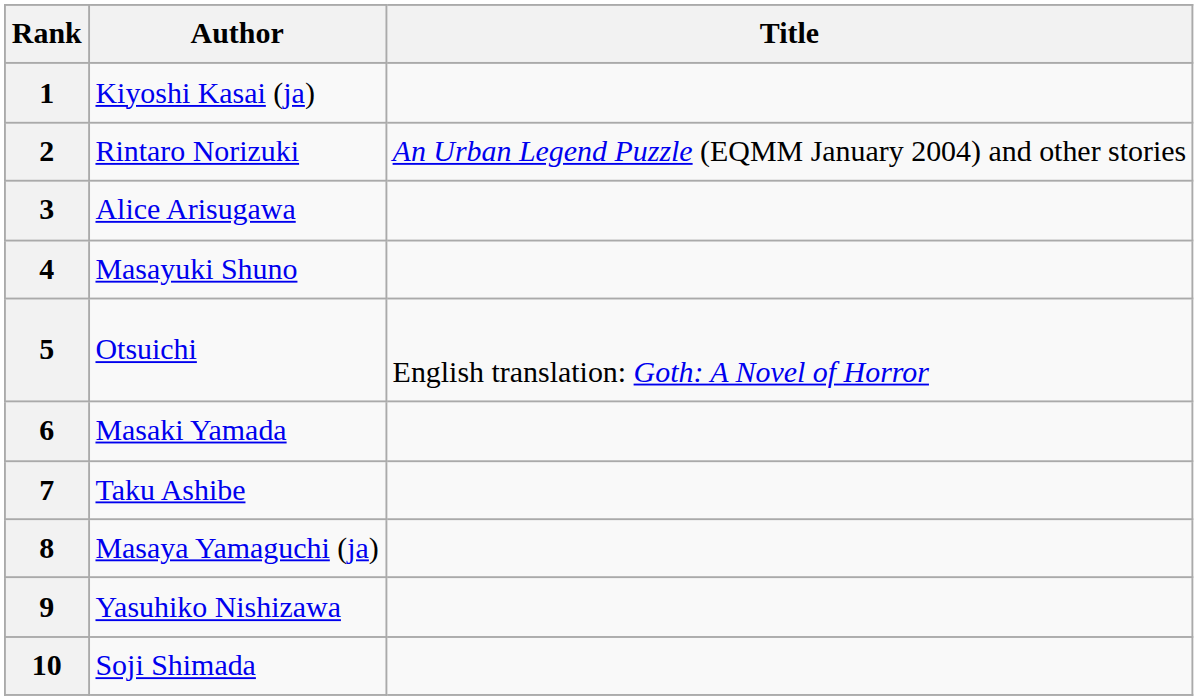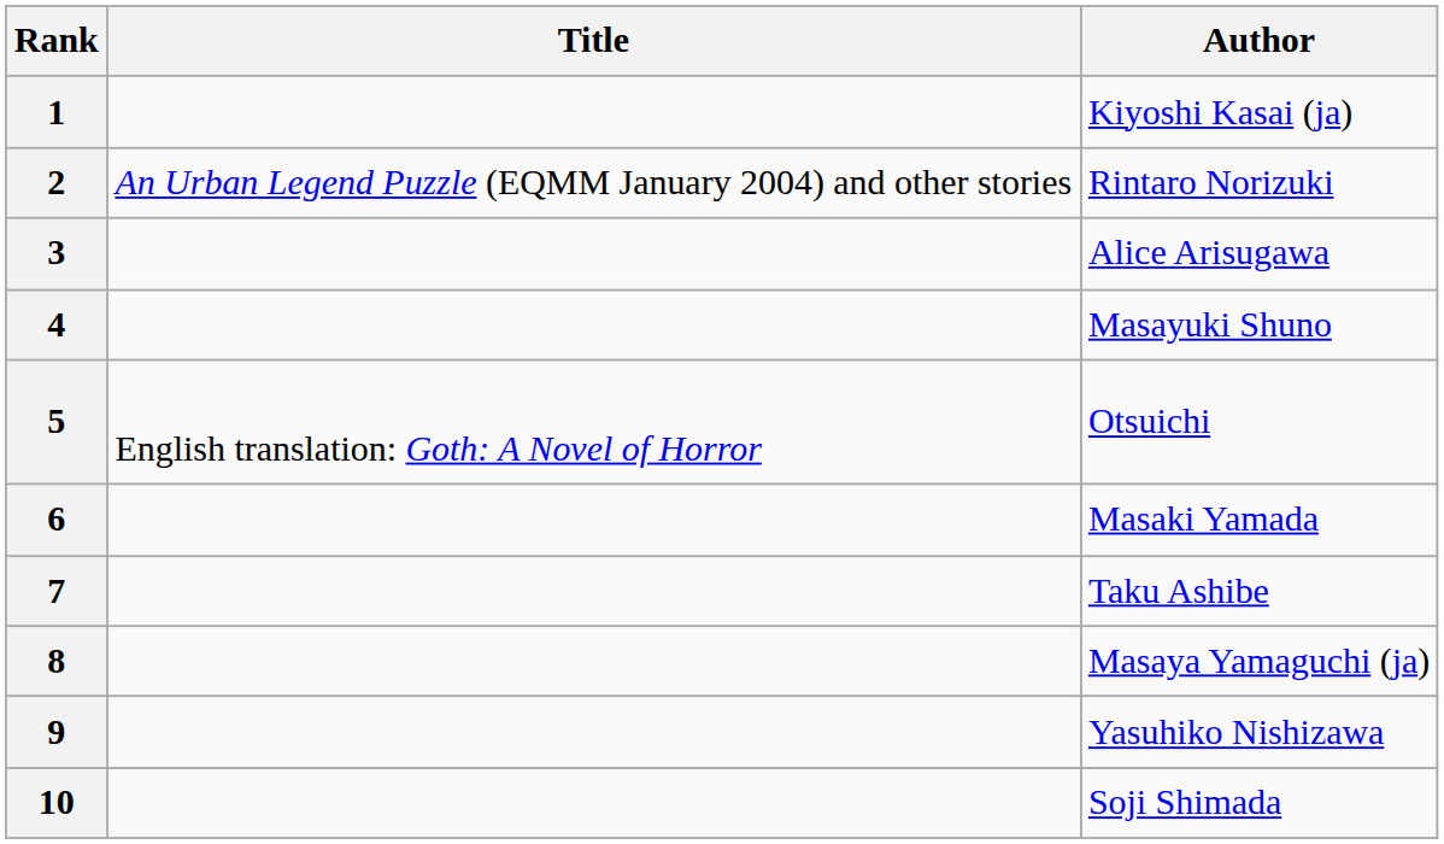 <table class="wikitable sortable" style="font-size:1.00em; line-height:1.5em;">
 <tr>
 <th>Rank</th>
+<th>Title</th>
 <th>Author</th>
-<th>Title</th>
 </tr>
 <tr>
 <th>1</th>
+<td></td>
 <td><a href='#'>Kiyoshi Kasai</a> (<a href='#'>ja</a>)</td>
-<td></td>
 </tr>
 <tr>
 <th>2</th>
+<td><em><a href='#'>An Urban Legend Puzzle</a></em> (EQMM January 2004) and other stories</td>
 <td><a href='#'>Rintaro Norizuki</a></td>
-<td><em><a href='#'>An Urban Legend Puzzle</a></em> (EQMM January 2004) and other stories</td>
 </tr>
 <tr>
 <th>3</th>
+<td></td>
 <td><a href='#'>Alice Arisugawa</a></td>
-<td></td>
 </tr>
 <tr>
 <th>4</th>
+<td></td>
 <td><a href='#'>Masayuki Shuno</a></td>
-<td></td>
 </tr>
 <tr>
 <th>5</th>
+<td><br>English translation: <em><a href='#'>Goth: A Novel of Horror</a></em></td>
 <td><a href='#'>Otsuichi</a></td>
-<td><br>English translation: <em><a href='#'>Goth: A Novel of Horror</a></em></td>
 </tr>
 <tr>
 <th>6</th>
+<td></td>
 <td><a href='#'>Masaki Yamada</a></td>
-<td></td>
 </tr>
 <tr>
 <th>7</th>
+<td></td>
 <td><a href='#'>Taku Ashibe</a></td>
-<td></td>
 </tr>
 <tr>
 <th>8</th>
+<td></td>
 <td><a href='#'>Masaya Yamaguchi</a> (<a href='#'>ja</a>)</td>
-<td></td>
 </tr>
 <tr>
 <th>9</th>
+<td></td>
 <td><a href='#'>Yasuhiko Nishizawa</a></td>
-<td></td>
 </tr>
 <tr>
 <th>10</th>
+<td></td>
 <td><a href='#'>Soji Shimada</a></td>
-<td></td>
 </tr>
 </table>
